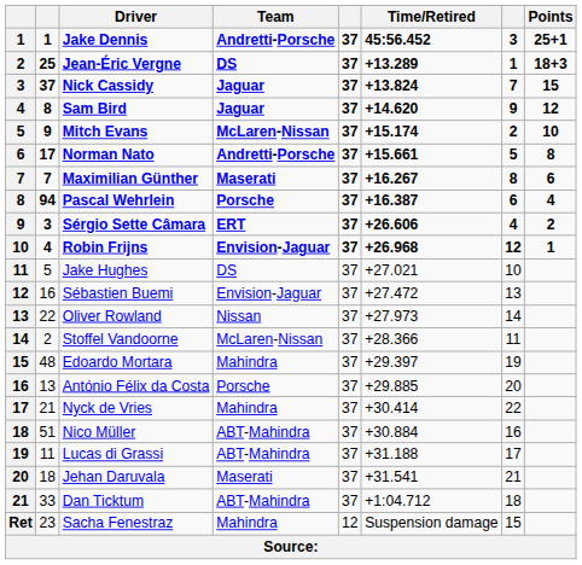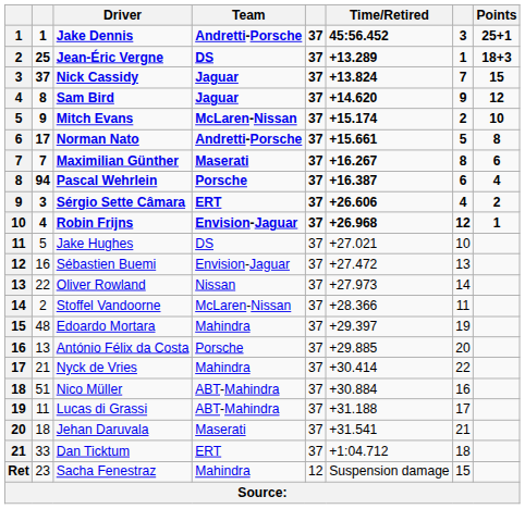 <table class="wikitable sortable" style="font-size: 85%">
 <tr>
 <th scope="col"></th>
 <th scope="col"></th>
 <th scope="col">Driver</th>
 <th scope="col">Team</th>
 <th scope="col"></th>
 <th scope="col" class="unsortable">Time/Retired</th>
 <th scope="col"></th>
 <th scope="col">Points</th>
 </tr>
 <tr>
 <th scope="row">1</th>
 <td align="center"><strong>1</strong></td>
 <td data-sort-value=""><strong> <a href='#'>Jake Dennis</a></strong></td>
 <td><strong><a href='#'>Andretti</a>-<a href='#'>Porsche</a></strong></td>
 <td><strong>37</strong></td>
 <td><strong>45:56.452</strong></td>
 <td align="center"><strong>3</strong></td>
 <td align="center"><strong>25+1</strong></td>
 </tr>
 <tr>
 <th scope="row">2</th>
 <td align="center"><strong>25</strong></td>
 <td data-sort-value=""><strong> <a href='#'>Jean-Éric Vergne</a></strong></td>
 <td><strong><a href='#'>DS</a></strong></td>
 <td><strong>37</strong></td>
 <td><strong>+13.289</strong></td>
 <td align="center"><strong>1</strong></td>
 <td align="center"><strong>18+3</strong></td>
 </tr>
 <tr>
 <th scope="row">3</th>
 <td align="center"><strong>37</strong></td>
 <td data-sort-value=""><strong> <a href='#'>Nick Cassidy</a></strong></td>
 <td><strong><a href='#'>Jaguar</a></strong></td>
 <td><strong>37</strong></td>
 <td><strong>+13.824</strong></td>
 <td align="center"><strong>7</strong></td>
 <td align="center"><strong>15</strong></td>
 </tr>
 <tr>
 <th scope="row">4</th>
 <td align="center"><strong>8</strong></td>
 <td data-sort-value=""><strong> <a href='#'>Sam Bird</a></strong></td>
 <td><strong><a href='#'>Jaguar</a></strong></td>
 <td><strong>37</strong></td>
 <td><strong>+14.620</strong></td>
 <td align="center"><strong>9</strong></td>
 <td align="center"><strong>12</strong></td>
 </tr>
 <tr>
 <th scope="row">5</th>
 <td align="center"><strong>9</strong></td>
 <td data-sort-value=""><strong> <a href='#'>Mitch Evans</a></strong></td>
 <td><strong><a href='#'>McLaren</a>-<a href='#'>Nissan</a></strong></td>
 <td><strong>37</strong></td>
 <td><strong>+15.174</strong></td>
 <td align="center"><strong>2</strong></td>
 <td align="center"><strong>10</strong></td>
 </tr>
 <tr>
 <th scope="row">6</th>
 <td align="center"><strong>17</strong></td>
 <td data-sort-value=""><strong> <a href='#'>Norman Nato</a></strong></td>
 <td><strong><a href='#'>Andretti</a>-<a href='#'>Porsche</a></strong></td>
 <td><strong>37</strong></td>
 <td><strong>+15.661</strong></td>
 <td align="center"><strong>5</strong></td>
 <td align="center"><strong>8</strong></td>
 </tr>
 <tr>
 <th scope="row">7</th>
 <td align="center"><strong>7</strong></td>
 <td data-sort-value=""><strong> <a href='#'>Maximilian Günther</a></strong></td>
 <td><strong><a href='#'>Maserati</a></strong></td>
 <td><strong>37</strong></td>
 <td><strong>+16.267</strong></td>
 <td align="center"><strong>8</strong></td>
 <td align="center"><strong>6</strong></td>
 </tr>
 <tr>
 <th scope="row">8</th>
 <td align="center"><strong>94</strong></td>
 <td data-sort-value=""><strong> <a href='#'>Pascal Wehrlein</a></strong></td>
 <td><strong><a href='#'>Porsche</a></strong></td>
 <td><strong>37</strong></td>
 <td><strong>+16.387</strong></td>
 <td align="center"><strong>6</strong></td>
 <td align="center"><strong>4</strong></td>
 </tr>
 <tr>
 <th scope="row">9</th>
 <td align="center"><strong>3</strong></td>
 <td data-sort-value=""><strong> <a href='#'>Sérgio Sette Câmara</a></strong></td>
 <td><strong><a href='#'>ERT</a></strong></td>
 <td><strong>37</strong></td>
 <td><strong>+26.606</strong></td>
 <td align="center"><strong>4</strong></td>
 <td align="center"><strong>2</strong></td>
 </tr>
 <tr>
 <th scope="row">10</th>
 <td align="center"><strong>4</strong></td>
 <td data-sort-value=""><strong> <a href='#'>Robin Frijns</a></strong></td>
 <td><strong><a href='#'>Envision</a>-<a href='#'>Jaguar</a></strong></td>
 <td><strong>37</strong></td>
 <td><strong>+26.968</strong></td>
 <td align="center"><strong>12</strong></td>
 <td align="center"><strong>1</strong></td>
 </tr>
 <tr>
 <th scope="row">11</th>
 <td align="center">5</td>
 <td data-sort-value=""> <a href='#'>Jake Hughes</a></td>
 <td><a href='#'>DS</a></td>
 <td>37</td>
 <td>+27.021</td>
 <td align="center">10</td>
 <td align="center"></td>
 </tr>
 <tr>
 <th scope="row">12</th>
 <td align="center">16</td>
 <td data-sort-value=""> <a href='#'>Sébastien Buemi</a></td>
 <td><a href='#'>Envision</a>-<a href='#'>Jaguar</a></td>
 <td>37</td>
 <td>+27.472</td>
 <td align="center">13</td>
 <td align="center"></td>
 </tr>
 <tr>
 <th scope="row">13</th>
 <td align="center">22</td>
 <td data-sort-value=""> <a href='#'>Oliver Rowland</a></td>
 <td><a href='#'>Nissan</a></td>
 <td>37</td>
 <td>+27.973</td>
 <td align="center">14</td>
 <td align="center"></td>
 </tr>
 <tr>
 <th scope="row">14</th>
 <td align="center">2</td>
 <td data-sort-value=""> <a href='#'>Stoffel Vandoorne</a></td>
 <td><a href='#'>McLaren</a>-<a href='#'>Nissan</a></td>
 <td>37</td>
 <td>+28.366</td>
 <td align="center">11</td>
 <td align="center"></td>
 </tr>
 <tr>
 <th scope="row">15</th>
 <td align="center">48</td>
 <td data-sort-value=""> <a href='#'>Edoardo Mortara</a></td>
 <td><a href='#'>Mahindra</a></td>
 <td>37</td>
 <td>+29.397</td>
 <td align="center">19</td>
 <td align="center"></td>
 </tr>
 <tr>
 <th scope="row">16</th>
 <td align="center">13</td>
 <td data-sort-value=""> <a href='#'>António Félix da Costa</a></td>
 <td><a href='#'>Porsche</a></td>
 <td>37</td>
 <td>+29.885</td>
 <td align="center">20</td>
 <td align="center"></td>
 </tr>
 <tr>
 <th scope="row">17</th>
 <td align="center">21</td>
 <td data-sort-value=""> <a href='#'>Nyck de Vries</a></td>
 <td><a href='#'>Mahindra</a></td>
 <td>37</td>
 <td>+30.414</td>
 <td align="center">22</td>
 <td align="center"></td>
 </tr>
 <tr>
 <th scope="row">18</th>
 <td align="center">51</td>
 <td data-sort-value=""> <a href='#'>Nico Müller</a></td>
 <td><a href='#'>ABT</a>-<a href='#'>Mahindra</a></td>
 <td>37</td>
 <td>+30.884</td>
 <td align="center">16</td>
 <td align="center"></td>
 </tr>
 <tr>
 <th scope="row">19</th>
 <td align="center">11</td>
 <td data-sort-value=""> <a href='#'>Lucas di Grassi</a></td>
 <td><a href='#'>ABT</a>-<a href='#'>Mahindra</a></td>
 <td>37</td>
 <td>+31.188</td>
 <td align="center">17</td>
 <td align="center"></td>
 </tr>
 <tr>
 <th scope="row">20</th>
 <td align="center">18</td>
 <td data-sort-value=""> <a href='#'>Jehan Daruvala</a></td>
 <td><a href='#'>Maserati</a></td>
 <td>37</td>
 <td>+31.541</td>
 <td align="center">21</td>
 <td align="center"></td>
 </tr>
 <tr>
 <th scope="row">21</th>
 <td align="center">33</td>
 <td data-sort-value=""> <a href='#'>Dan Ticktum</a></td>
-<td><a href='#'>ABT</a>-<a href='#'>Mahindra</a></td>
+<td><a href='#'>ERT</a></td>
 <td>37</td>
 <td>+1:04.712</td>
 <td align="center">18</td>
 <td align="center"></td>
 </tr>
 <tr>
 <th scope="row">Ret</th>
 <td align="center">23</td>
 <td data-sort-value=""> <a href='#'>Sacha Fenestraz</a></td>
 <td><a href='#'>Mahindra</a></td>
 <td>12</td>
 <td>Suspension damage</td>
 <td align="center">15</td>
 <td align="center"></td>
 </tr>
 <tr>
 <th colspan="8">Source:</th>
 </tr>
 </table>
